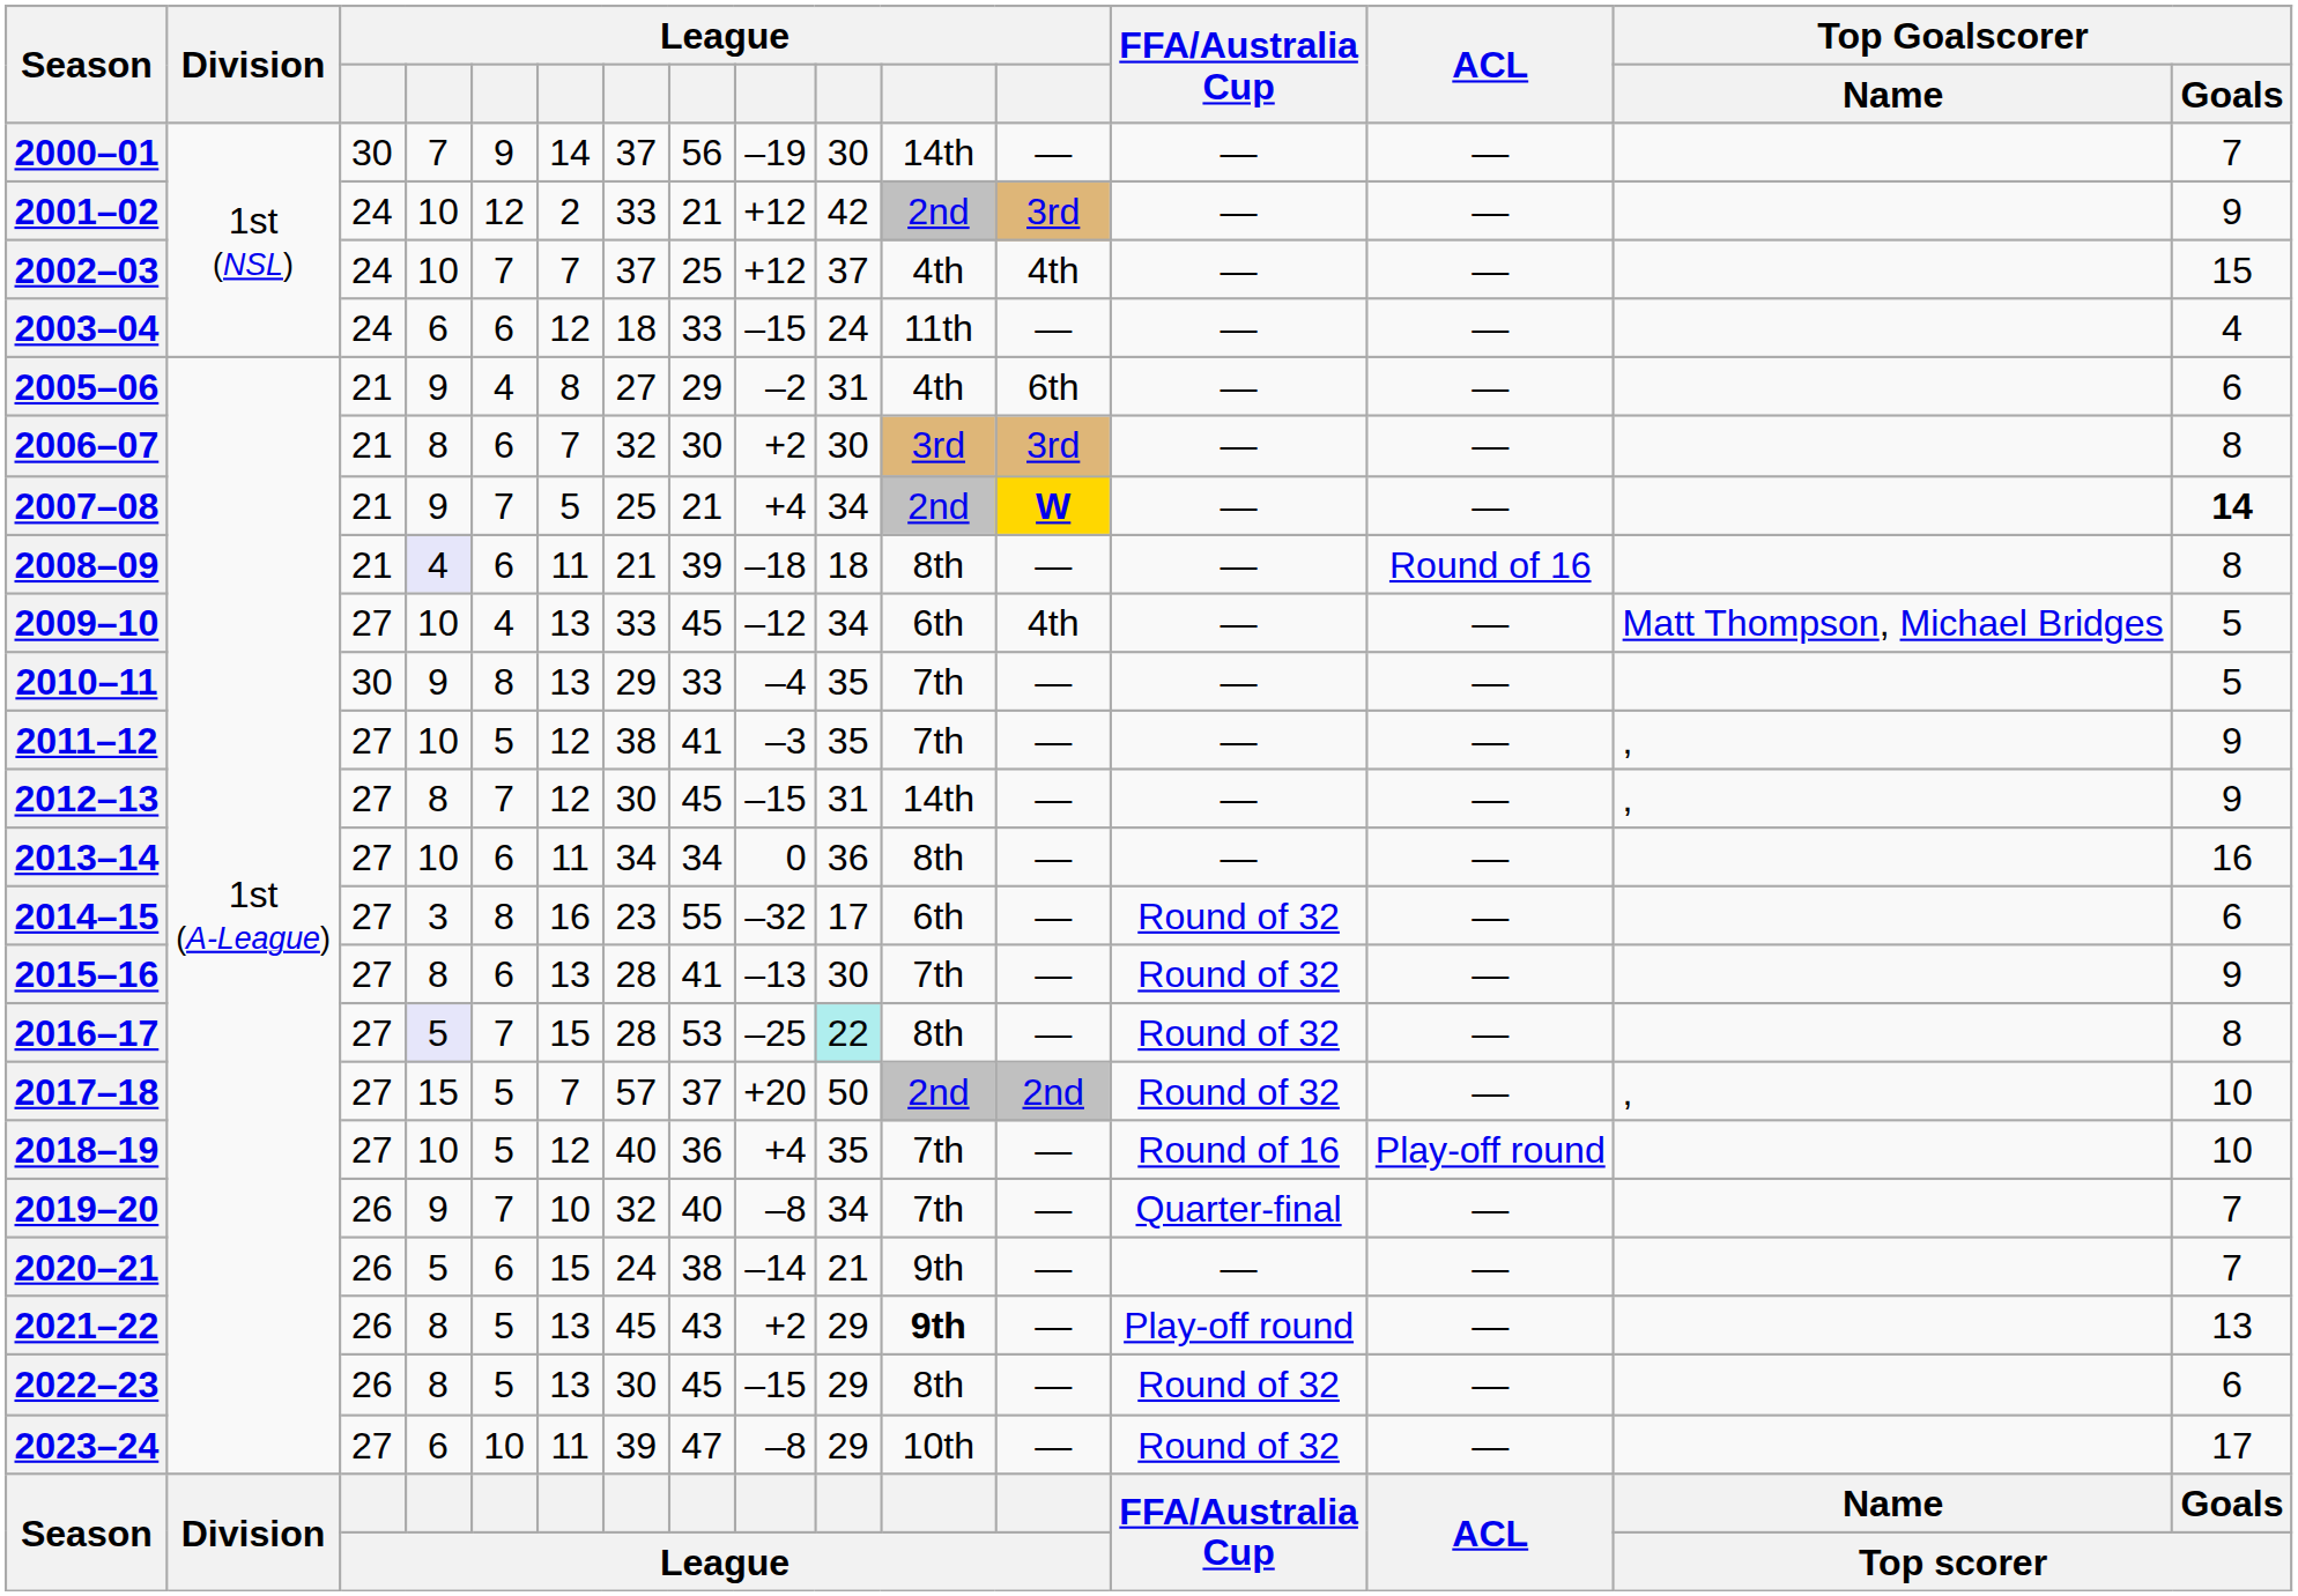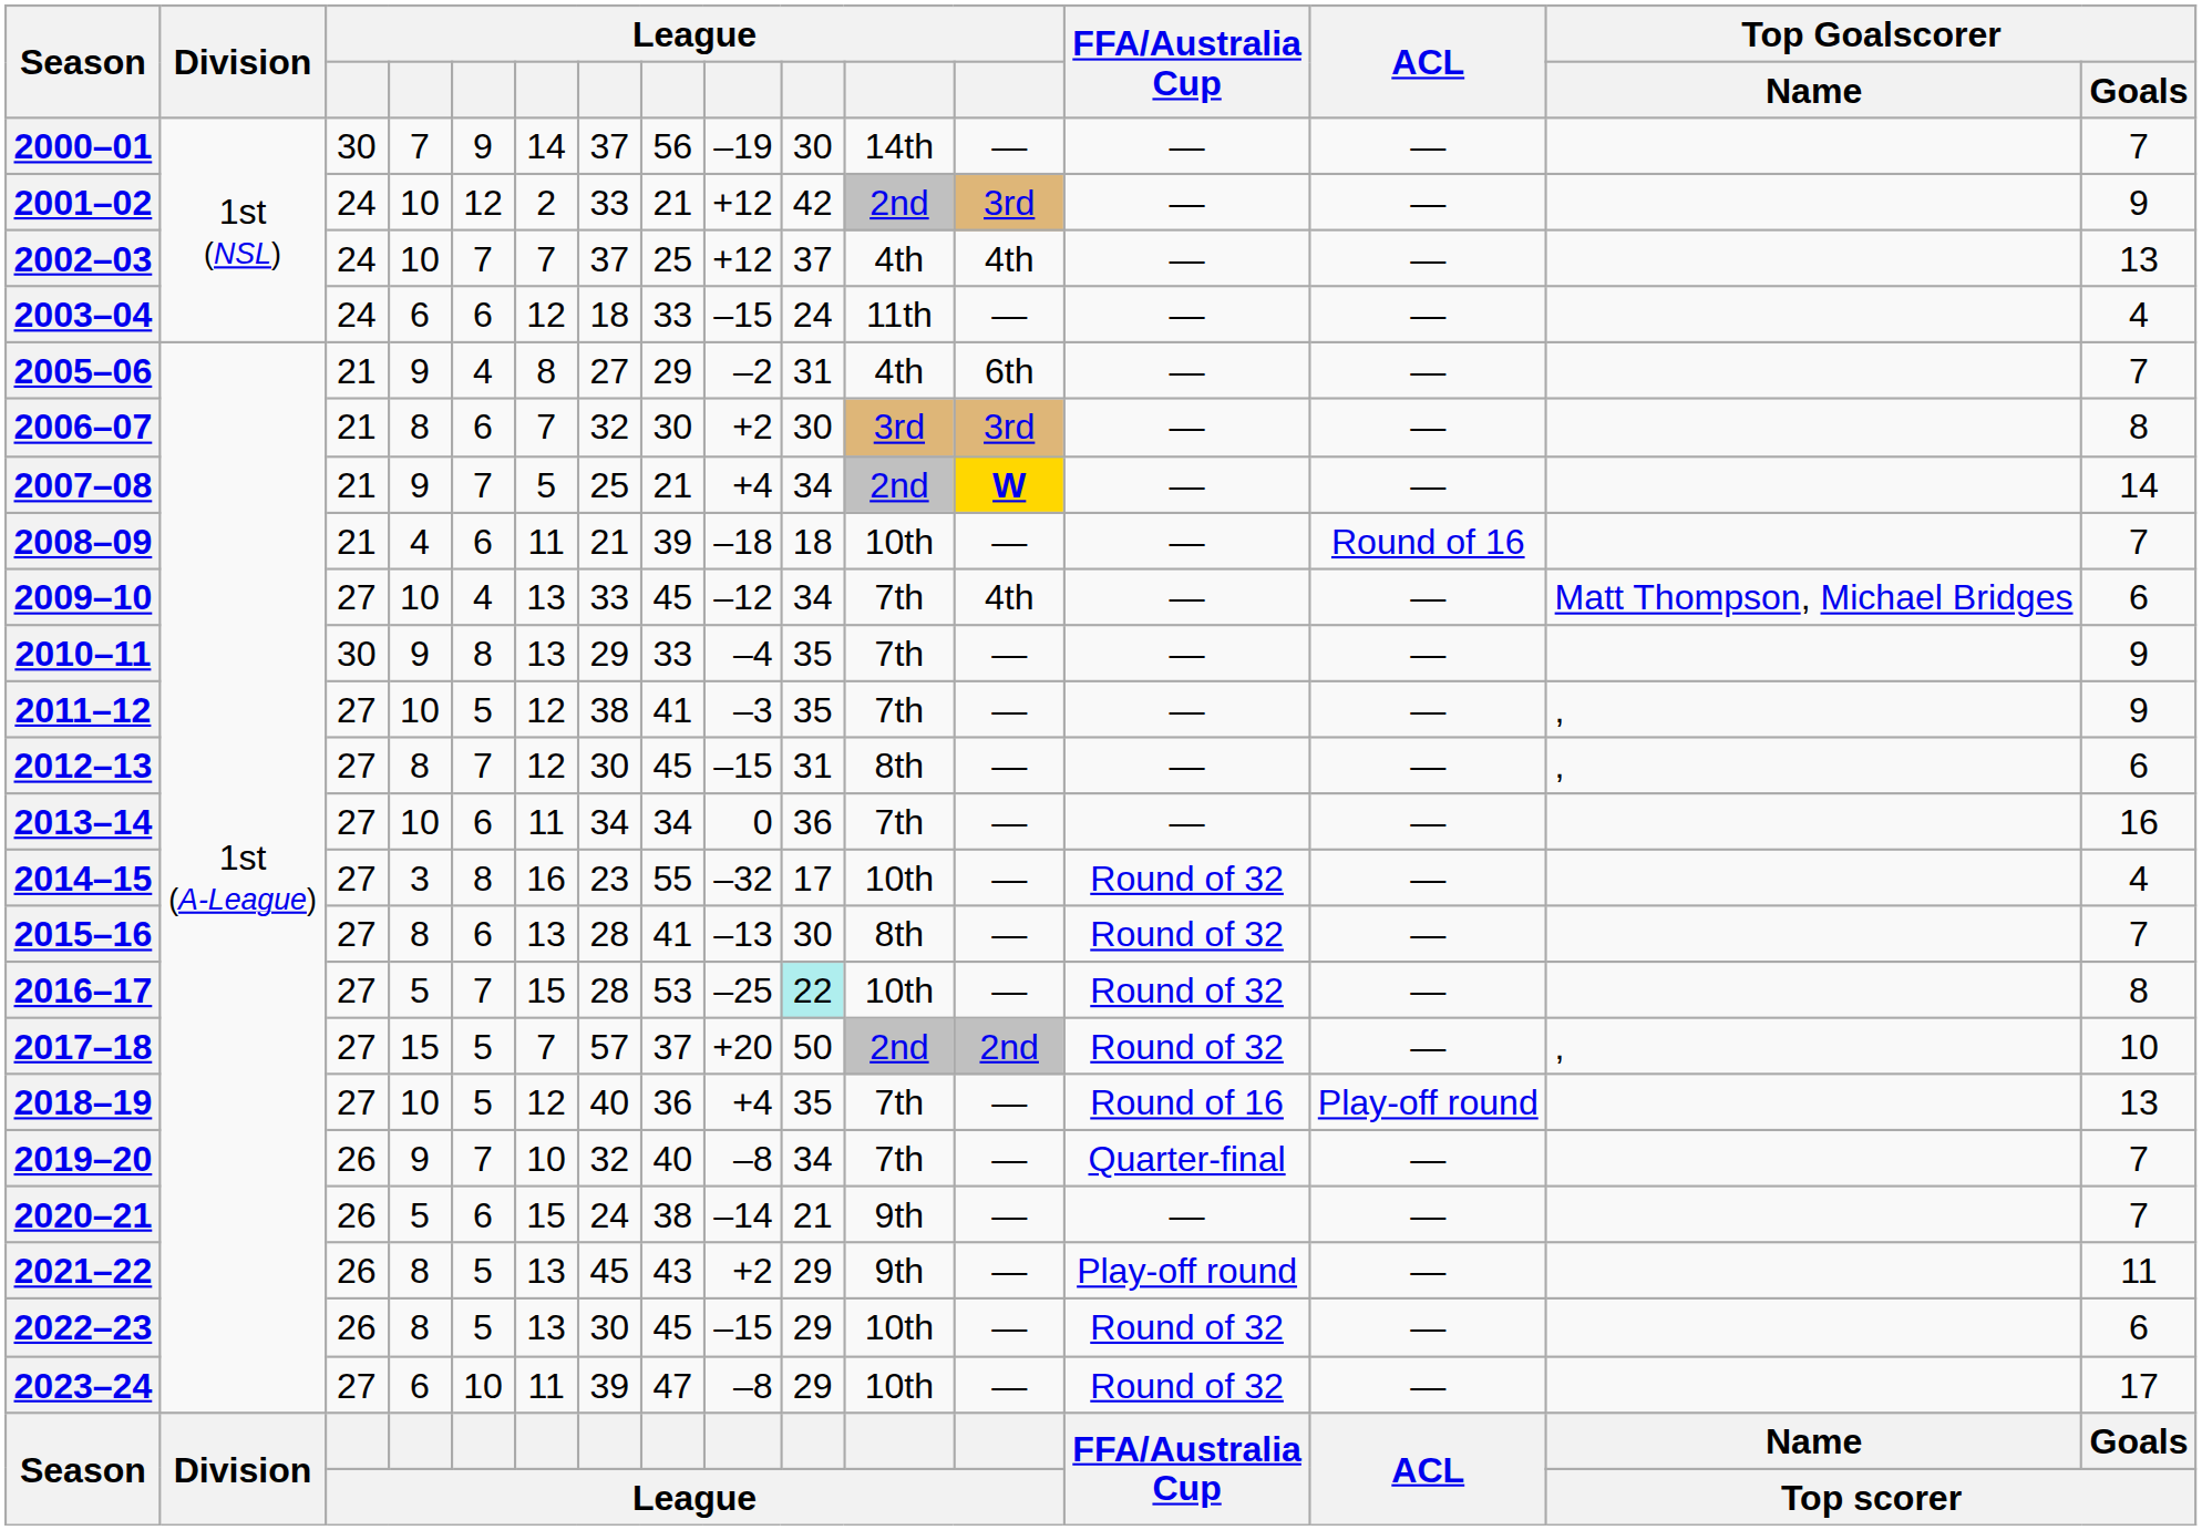 <table class="wikitable"  style="font-size:95%; text-align: center;">
 <tr>
 <th rowspan=2>Season</th>
 <th rowspan=2>Division</th>
 <th colspan=10>League</th>
 <th rowspan=2><a href='#'>FFA/Australia<br>Cup</a></th>
 <th rowspan=2><a href='#'>ACL</a></th>
 <th colspan=2>Top Goalscorer</th>
 </tr>
 <tr>
 <th width=20px></th>
 <th width=20px></th>
 <th width=20px></th>
 <th width=20px></th>
 <th width=20px></th>
 <th width=20px></th>
 <th width=25px></th>
 <th width=20px></th>
 <th width=40px></th>
 <th width=40px></th>
 <th>Name</th>
 <th>Goals</th>
 </tr>
 <tr>
 <th><a href='#'>2000–01</a></th>
 <td rowspan="4">1st<br><small>(<em><a href='#'>NSL</a></em>)</small></td>
 <td>30</td>
 <td>7</td>
 <td>9</td>
 <td>14</td>
 <td>37</td>
 <td>56</td>
 <td style=text-align:right>–19</td>
 <td>30</td>
 <td>14th</td>
 <td>—</td>
 <td>—</td>
 <td>—</td>
 <td style=text-align:left> </td>
 <td>7</td>
 </tr>
 <tr>
 <th><a href='#'>2001–02</a></th>
 <td>24</td>
 <td>10</td>
 <td>12</td>
 <td>2</td>
 <td>33</td>
 <td>21</td>
 <td style=text-align:right>+12</td>
 <td>42</td>
 <td bgcolor=silver><a href='#'>2nd</a></td>
 <td bgcolor=#deb678><a href='#'>3rd</a></td>
 <td>—</td>
 <td>—</td>
 <td style=text-align:left> </td>
 <td>9</td>
 </tr>
 <tr>
 <th><a href='#'>2002–03</a></th>
 <td>24</td>
 <td>10</td>
 <td>7</td>
 <td>7</td>
 <td>37</td>
 <td>25</td>
 <td style=text-align:right>+12</td>
 <td>37</td>
 <td>4th</td>
 <td>4th</td>
 <td>—</td>
 <td>—</td>
 <td style=text-align:left> </td>
-<td>15</td>
+<td>13</td>
 </tr>
 <tr>
 <th><a href='#'>2003–04</a></th>
 <td>24</td>
 <td>6</td>
 <td>6</td>
 <td>12</td>
 <td>18</td>
 <td>33</td>
 <td style=text-align:right>–15</td>
 <td>24</td>
 <td>11th</td>
 <td>—</td>
 <td>—</td>
 <td>—</td>
 <td style=text-align:left> </td>
 <td>4</td>
 </tr>
 <tr>
 <th><a href='#'>2005–06</a></th>
 <td rowspan="19">1st<br><small>(<em><a href='#'>A-League</a></em>)</small></td>
 <td>21</td>
 <td>9</td>
 <td>4</td>
 <td>8</td>
 <td>27</td>
 <td>29</td>
 <td style=text-align:right>–2</td>
 <td>31</td>
 <td>4th</td>
 <td>6th</td>
 <td>—</td>
 <td>—</td>
 <td style=text-align:left> </td>
-<td>6</td>
+<td>7</td>
 </tr>
 <tr>
 <th><a href='#'>2006–07</a></th>
 <td>21</td>
 <td>8</td>
 <td>6</td>
 <td>7</td>
 <td>32</td>
 <td>30</td>
 <td style=text-align:right>+2</td>
 <td>30</td>
 <td bgcolor=#deb678><a href='#'>3rd</a></td>
 <td bgcolor=#deb678><a href='#'>3rd</a></td>
 <td>—</td>
 <td>—</td>
 <td style=text-align:left> </td>
 <td>8</td>
 </tr>
 <tr>
 <th><a href='#'>2007–08</a></th>
 <td>21</td>
 <td>9</td>
 <td>7</td>
 <td>5</td>
 <td>25</td>
 <td>21</td>
 <td style=text-align:right>+4</td>
 <td>34</td>
 <td bgcolor=silver><a href='#'>2nd</a></td>
 <td bgcolor=gold><strong><a href='#'>W</a></strong></td>
 <td>—</td>
 <td>—</td>
 <td style=text-align:left> </td>
-<td><strong>14</strong></td>
+<td>14</td>
 </tr>
 <tr>
 <th><a href='#'>2008–09</a></th>
 <td>21</td>
-<td style="background: lavender;">4</td>
+<td>4</td>
 <td>6</td>
 <td>11</td>
 <td>21</td>
 <td>39</td>
 <td style=text-align:right>–18</td>
 <td>18</td>
-<td>8th</td>
+<td>10th</td>
 <td>—</td>
 <td>—</td>
 <td><a href='#'>Round of 16</a></td>
 <td style=text-align:left> </td>
-<td>8</td>
+<td>7</td>
 </tr>
 <tr>
 <th><a href='#'>2009–10</a></th>
 <td>27</td>
 <td>10</td>
 <td>4</td>
 <td>13</td>
 <td>33</td>
 <td>45</td>
 <td style=text-align:right>–12</td>
 <td>34</td>
-<td>6th</td>
+<td>7th</td>
 <td>4th</td>
 <td>—</td>
 <td>—</td>
 <td style=text-align:left> <a href='#'>Matt Thompson</a>,  <a href='#'>Michael Bridges</a></td>
-<td>5</td>
+<td>6</td>
 </tr>
 <tr>
 <th><a href='#'>2010–11</a></th>
 <td>30</td>
 <td>9</td>
 <td>8</td>
 <td>13</td>
 <td>29</td>
 <td>33</td>
 <td style=text-align:right>–4</td>
 <td>35</td>
 <td>7th</td>
 <td>—</td>
 <td>—</td>
 <td>—</td>
 <td style=text-align:left> </td>
-<td>5</td>
+<td>9</td>
 </tr>
 <tr>
 <th><a href='#'>2011–12</a></th>
 <td>27</td>
 <td>10</td>
 <td>5</td>
 <td>12</td>
 <td>38</td>
 <td>41</td>
 <td style=text-align:right>–3</td>
 <td>35</td>
 <td>7th</td>
 <td>—</td>
 <td>—</td>
 <td>—</td>
 <td style=text-align:left> ,  </td>
 <td>9</td>
 </tr>
 <tr>
 <th><a href='#'>2012–13</a></th>
 <td>27</td>
 <td>8</td>
 <td>7</td>
 <td>12</td>
 <td>30</td>
 <td>45</td>
 <td style=text-align:right>–15</td>
 <td>31</td>
-<td>14th</td>
+<td>8th</td>
 <td>—</td>
 <td>—</td>
 <td>—</td>
 <td style=text-align:left> ,  </td>
-<td>9</td>
+<td>6</td>
 </tr>
 <tr>
 <th><a href='#'>2013–14</a></th>
 <td>27</td>
 <td>10</td>
 <td>6</td>
 <td>11</td>
 <td>34</td>
 <td>34</td>
 <td style=text-align:right>0</td>
 <td>36</td>
-<td>8th</td>
+<td>7th</td>
 <td>—</td>
 <td>—</td>
 <td>—</td>
 <td style=text-align:left> </td>
 <td>16</td>
 </tr>
 <tr>
 <th><a href='#'>2014–15</a></th>
 <td>27</td>
 <td>3</td>
 <td>8</td>
 <td>16</td>
 <td>23</td>
 <td>55</td>
 <td style=text-align:right>–32</td>
 <td>17</td>
-<td>6th</td>
+<td>10th</td>
 <td>—</td>
 <td><a href='#'>Round of 32</a></td>
 <td>—</td>
 <td style=text-align:left> </td>
-<td>6</td>
+<td>4</td>
 </tr>
 <tr>
 <th><a href='#'>2015–16</a></th>
 <td>27</td>
 <td>8</td>
 <td>6</td>
 <td>13</td>
 <td>28</td>
 <td>41</td>
 <td style=text-align:right>–13</td>
 <td>30</td>
-<td>7th</td>
+<td>8th</td>
 <td>—</td>
 <td><a href='#'>Round of 32</a></td>
 <td>—</td>
 <td style=text-align:left> </td>
-<td>9</td>
+<td>7</td>
 </tr>
 <tr>
 <th><a href='#'>2016–17</a></th>
 <td>27</td>
-<td style="background: lavender;">5</td>
+<td>5</td>
 <td>7</td>
 <td>15</td>
 <td>28</td>
 <td>53</td>
 <td style=text-align:right>–25</td>
 <td style="background: paleturquoise;">22</td>
-<td>8th</td>
+<td>10th</td>
 <td>—</td>
 <td><a href='#'>Round of 32</a></td>
 <td>—</td>
 <td style=text-align:left> </td>
 <td>8</td>
 </tr>
 <tr>
 <th><a href='#'>2017–18</a></th>
 <td>27</td>
 <td>15</td>
 <td>5</td>
 <td>7</td>
 <td>57</td>
 <td>37</td>
 <td style=text-align:right>+20</td>
 <td>50</td>
 <td bgcolor=silver><a href='#'>2nd</a></td>
 <td bgcolor=silver><a href='#'>2nd</a></td>
 <td><a href='#'>Round of 32</a></td>
 <td>—</td>
 <td style=text-align:left> ,  </td>
 <td>10</td>
 </tr>
 <tr>
 <th><a href='#'>2018–19</a></th>
 <td>27</td>
 <td>10</td>
 <td>5</td>
 <td>12</td>
 <td>40</td>
 <td>36</td>
 <td style=text-align:right>+4</td>
 <td>35</td>
 <td>7th</td>
 <td>—</td>
 <td><a href='#'>Round of 16</a></td>
 <td><a href='#'>Play-off round</a></td>
 <td style=text-align:left> </td>
-<td>10</td>
+<td>13</td>
 </tr>
 <tr>
 <th><a href='#'>2019–20</a></th>
 <td>26</td>
 <td>9</td>
 <td>7</td>
 <td>10</td>
 <td>32</td>
 <td>40</td>
 <td style=text-align:right>–8</td>
 <td>34</td>
 <td>7th</td>
 <td>—</td>
 <td><a href='#'>Quarter-final</a></td>
 <td>—</td>
 <td style=text-align:left> </td>
 <td>7</td>
 </tr>
 <tr>
 <th><a href='#'>2020–21</a></th>
 <td>26</td>
 <td>5</td>
 <td>6</td>
 <td>15</td>
 <td>24</td>
 <td>38</td>
 <td style=text-align:right>–14</td>
 <td>21</td>
 <td>9th</td>
 <td>—</td>
 <td>—</td>
 <td>—</td>
 <td style=text-align:left> </td>
 <td>7</td>
 </tr>
 <tr>
 <th><a href='#'>2021–22</a></th>
 <td>26</td>
 <td>8</td>
 <td>5</td>
 <td>13</td>
 <td>45</td>
 <td>43</td>
 <td style=text-align:right>+2</td>
 <td>29</td>
-<td><strong>9th</strong></td>
+<td>9th</td>
 <td>—</td>
 <td><a href='#'>Play-off round</a></td>
 <td>—</td>
 <td style=text-align:left> </td>
-<td>13</td>
+<td>11</td>
 </tr>
 <tr>
 <th><a href='#'>2022–23</a></th>
 <td>26</td>
 <td>8</td>
 <td>5</td>
 <td>13</td>
 <td>30</td>
 <td>45</td>
 <td style=text-align:right>–15</td>
 <td>29</td>
-<td>8th</td>
+<td>10th</td>
 <td>—</td>
 <td><a href='#'>Round of 32</a></td>
 <td>—</td>
 <td style=text-align:left> </td>
 <td>6</td>
 </tr>
 <tr>
 <th><a href='#'>2023–24</a></th>
 <td>27</td>
 <td>6</td>
 <td>10</td>
 <td>11</td>
 <td>39</td>
 <td>47</td>
 <td style=text-align:right>–8</td>
 <td>29</td>
 <td>10th</td>
 <td>—</td>
 <td><a href='#'>Round of 32</a></td>
 <td>—</td>
 <td style=text-align:left> </td>
 <td>17</td>
 </tr>
 <tr>
 <th rowspan=2>Season</th>
 <th rowspan=2>Division</th>
 <th width=20px></th>
 <th width=20px></th>
 <th width=20px></th>
 <th width=20px></th>
 <th width=20px></th>
 <th width=20px></th>
 <th width=25px></th>
 <th width=20px></th>
 <th width=40px></th>
 <th width=40px></th>
 <th rowspan=2><a href='#'>FFA/Australia<br>Cup</a></th>
 <th rowspan=2><a href='#'>ACL</a></th>
 <th>Name</th>
 <th>Goals</th>
 </tr>
 <tr>
 <th colspan=10>League</th>
 <th colspan=2>Top scorer</th>
 </tr>
 </table>
